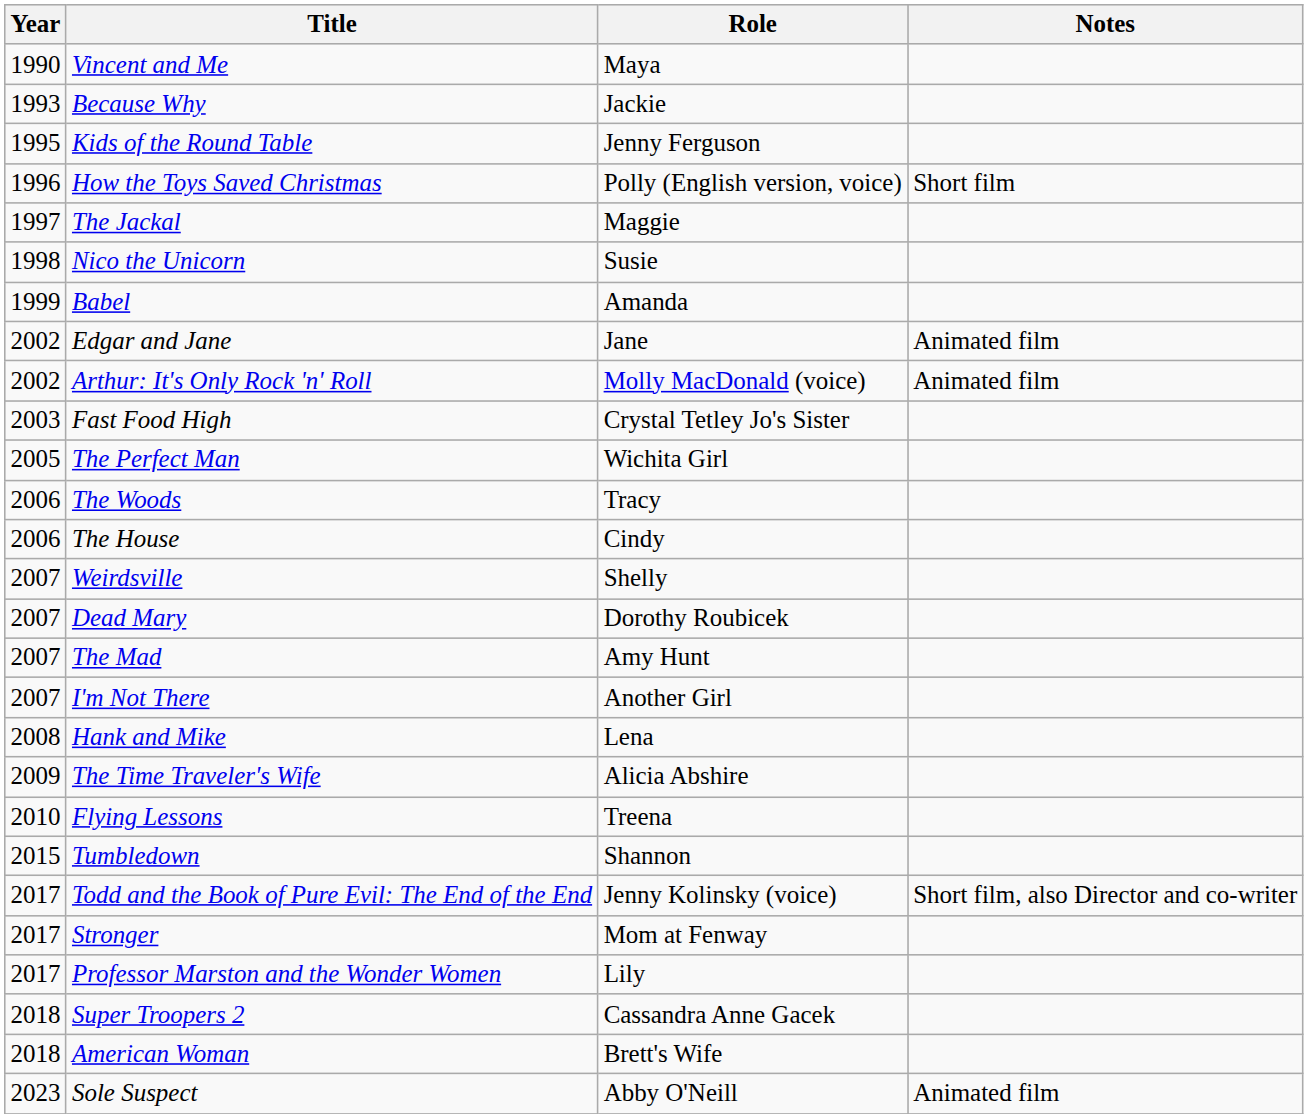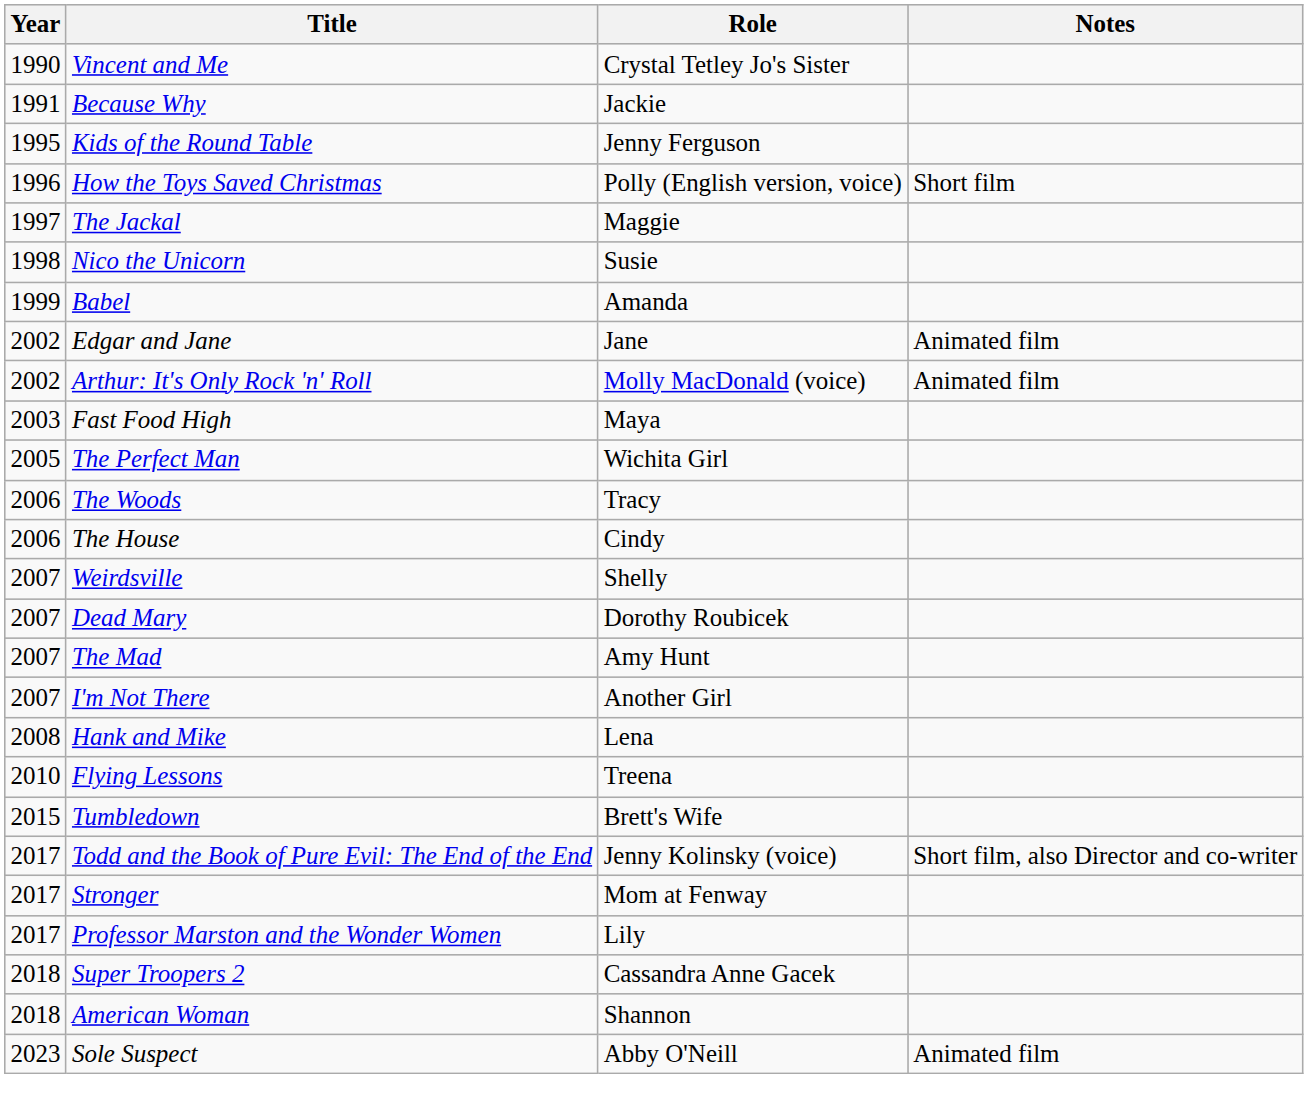 <table class="wikitable sortable">
 <tr>
 <th>Year</th>
 <th>Title</th>
 <th>Role</th>
 <th class="unsortable">Notes</th>
 </tr>
 <tr>
 <td>1990</td>
 <td><em><a href='#'>Vincent and Me</a></em></td>
-<td>Maya</td>
+<td>Crystal Tetley Jo's Sister</td>
 <td></td>
 </tr>
 <tr>
-<td>1993</td>
+<td>1991</td>
 <td><em><a href='#'>Because Why</a></em></td>
 <td>Jackie</td>
 <td></td>
 </tr>
 <tr>
 <td>1995</td>
 <td><em><a href='#'>Kids of the Round Table</a></em></td>
 <td>Jenny Ferguson</td>
 <td></td>
 </tr>
 <tr>
 <td>1996</td>
 <td><em><a href='#'>How the Toys Saved Christmas</a></em></td>
 <td>Polly (English version, voice)</td>
 <td>Short film</td>
 </tr>
 <tr>
 <td>1997</td>
 <td data-sort-value="Jackal, The"><em><a href='#'>The Jackal</a></em></td>
 <td>Maggie</td>
 <td></td>
 </tr>
 <tr>
 <td>1998</td>
 <td><em><a href='#'>Nico the Unicorn</a></em></td>
 <td>Susie</td>
 <td></td>
 </tr>
 <tr>
 <td>1999</td>
 <td><em><a href='#'>Babel</a></em></td>
 <td>Amanda</td>
 <td></td>
 </tr>
 <tr>
 <td>2002</td>
 <td><em>Edgar and Jane</em></td>
 <td>Jane</td>
 <td>Animated film</td>
 </tr>
 <tr>
 <td>2002</td>
 <td><em><a href='#'>Arthur: It's Only Rock 'n' Roll</a></em></td>
 <td><a href='#'>Molly MacDonald</a> (voice)</td>
 <td>Animated film</td>
 </tr>
 <tr>
 <td>2003</td>
 <td><em>Fast Food High</em></td>
-<td>Crystal Tetley Jo's Sister</td>
+<td>Maya</td>
 <td></td>
 </tr>
 <tr>
 <td>2005</td>
 <td data-sort-value="Perfect Man, The"><em><a href='#'>The Perfect Man</a></em></td>
 <td>Wichita Girl</td>
 <td></td>
 </tr>
 <tr>
 <td>2006</td>
 <td data-sort-value="Woods, The"><em><a href='#'>The Woods</a></em></td>
 <td>Tracy</td>
 <td></td>
 </tr>
 <tr>
 <td>2006</td>
 <td data-sort-value="House, The"><em>The House</em></td>
 <td>Cindy</td>
 <td></td>
 </tr>
 <tr>
 <td>2007</td>
 <td><em><a href='#'>Weirdsville</a></em></td>
 <td>Shelly</td>
 <td></td>
 </tr>
 <tr>
 <td>2007</td>
 <td><em><a href='#'>Dead Mary</a></em></td>
 <td>Dorothy Roubicek</td>
 <td></td>
 </tr>
 <tr>
 <td>2007</td>
 <td data-sort-value="Mad, The"><em><a href='#'>The Mad</a></em></td>
 <td>Amy Hunt</td>
 <td></td>
 </tr>
 <tr>
 <td>2007</td>
 <td><em><a href='#'>I'm Not There</a></em></td>
 <td>Another Girl</td>
 <td></td>
 </tr>
 <tr>
 <td>2008</td>
 <td><em><a href='#'>Hank and Mike</a></em></td>
 <td>Lena</td>
 <td></td>
 </tr>
 <tr>
-<td>2009</td>
-<td data-sort-value="Time Traveler's Wife, The"><em><a href='#'>The Time Traveler's Wife</a></em></td>
-<td>Alicia Abshire</td>
-<td></td>
-</tr>
-<tr>
 <td>2010</td>
 <td><em><a href='#'>Flying Lessons</a></em></td>
 <td>Treena</td>
 <td></td>
 </tr>
 <tr>
 <td>2015</td>
 <td><em><a href='#'>Tumbledown</a></em></td>
-<td>Shannon</td>
+<td>Brett's Wife</td>
 <td></td>
 </tr>
 <tr>
 <td>2017</td>
 <td><em><a href='#'>Todd and the Book of Pure Evil: The End of the End</a></em></td>
 <td>Jenny Kolinsky (voice)</td>
 <td>Short film, also Director and co-writer</td>
 </tr>
 <tr>
 <td>2017</td>
 <td><em><a href='#'>Stronger</a></em></td>
 <td>Mom at Fenway</td>
 <td></td>
 </tr>
 <tr>
 <td>2017</td>
 <td><em><a href='#'>Professor Marston and the Wonder Women</a></em></td>
 <td>Lily</td>
 <td></td>
 </tr>
 <tr>
 <td>2018</td>
 <td><em><a href='#'>Super Troopers 2</a></em></td>
 <td>Cassandra Anne Gacek</td>
 <td></td>
 </tr>
 <tr>
 <td>2018</td>
 <td><em><a href='#'>American Woman</a></em></td>
-<td>Brett's Wife</td>
+<td>Shannon</td>
 <td></td>
 </tr>
 <tr>
 <td>2023</td>
 <td><em>Sole Suspect</em></td>
 <td>Abby O'Neill</td>
 <td>Animated film</td>
 </tr>
 </table>
